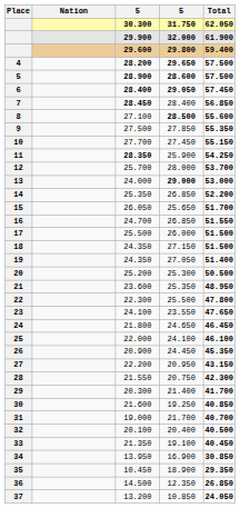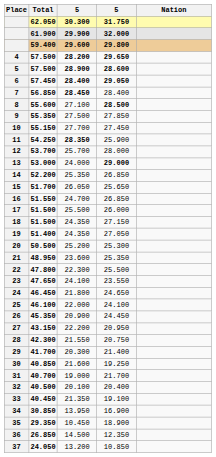 <table class="wikitable sortable" style="text-align:center; font-size:90%">
 <tr>
 <th scope="col" style="width:20px;">Place</th>
-<th scope="col" style="width:120px;">Nation</th>
+<th scope="col">Total</th>
 <th scope="col" style="width:60px;">5 </th>
 <th scope="col" style="width:60px;">5 </th>
-<th scope="col">Total</th>
+<th scope="col" style="width:120px;">Nation</th>
 </tr>
 <tr bgcolor=fffcaf>
 <th scope="row"></th>
-<td style="text-align:left"></td>
+<td><strong>62.050</strong></td>
 <td><strong>30.300</strong></td>
 <td><strong>31.750</strong></td>
-<td><strong>62.050</strong></td>
+<td style="text-align:left"></td>
 </tr>
 <tr bgcolor=e5e5e5>
 <th scope="row"></th>
-<td style="text-align:left"></td>
+<td><strong>61.900</strong></td>
 <td><strong>29.900</strong></td>
 <td><strong>32.000</strong></td>
-<td><strong>61.900</strong></td>
+<td style="text-align:left"></td>
 </tr>
 <tr bgcolor=eecc99>
 <th scope="row"></th>
-<td style="text-align:left"></td>
+<td><strong>59.400</strong></td>
 <td><strong>29.600</strong></td>
 <td><strong>29.800</strong></td>
-<td><strong>59.400</strong></td>
+<td style="text-align:left"></td>
 </tr>
 <tr>
 <th scope="row">4</th>
-<td style="text-align:left"></td>
+<td><strong>57.500</strong></td>
 <td><strong>28.200</strong></td>
 <td><strong>29.650</strong></td>
-<td><strong>57.500</strong></td>
+<td style="text-align:left"></td>
 </tr>
 <tr>
 <th scope="row">5</th>
-<td style="text-align:left"></td>
+<td><strong>57.500</strong></td>
 <td><strong>28.900</strong></td>
 <td><strong>28.600</strong></td>
-<td><strong>57.500</strong></td>
+<td style="text-align:left"></td>
 </tr>
 <tr>
 <th scope="row">6</th>
-<td style="text-align:left"></td>
+<td><strong>57.450</strong></td>
 <td><strong>28.400</strong></td>
 <td><strong>29.050</strong></td>
-<td><strong>57.450</strong></td>
+<td style="text-align:left"></td>
 </tr>
 <tr>
 <th scope="row">7</th>
-<td style="text-align:left"></td>
+<td><strong>56.850</strong></td>
 <td><strong>28.450</strong></td>
 <td>28.400</td>
-<td><strong>56.850</strong></td>
+<td style="text-align:left"></td>
 </tr>
 <tr>
 <th scope="row">8</th>
-<td style="text-align:left"></td>
+<td><strong>55.600</strong></td>
 <td>27.100</td>
 <td><strong>28.500</strong></td>
-<td><strong>55.600</strong></td>
+<td style="text-align:left"></td>
 </tr>
 <tr>
 <th scope="row">9</th>
-<td style="text-align:left"></td>
+<td><strong>55.350</strong></td>
 <td>27.500</td>
 <td>27.850</td>
-<td><strong>55.350</strong></td>
+<td style="text-align:left"></td>
 </tr>
 <tr>
 <th scope="row">10</th>
-<td style="text-align:left"></td>
+<td><strong>55.150</strong></td>
 <td>27.700</td>
 <td>27.450</td>
-<td><strong>55.150</strong></td>
+<td style="text-align:left"></td>
 </tr>
 <tr>
 <th scope="row">11</th>
-<td style="text-align:left"></td>
+<td><strong>54.250</strong></td>
 <td><strong>28.350</strong></td>
 <td>25.900</td>
-<td><strong>54.250</strong></td>
+<td style="text-align:left"></td>
 </tr>
 <tr>
 <th scope="row">12</th>
-<td style="text-align:left"></td>
+<td><strong>53.700</strong></td>
 <td>25.700</td>
 <td>28.000</td>
-<td><strong>53.700</strong></td>
+<td style="text-align:left"></td>
 </tr>
 <tr>
 <th scope="row">13</th>
-<td style="text-align:left"></td>
+<td><strong>53.000</strong></td>
 <td>24.000</td>
 <td><strong>29.000</strong></td>
-<td><strong>53.000</strong></td>
+<td style="text-align:left"></td>
 </tr>
 <tr>
 <th scope="row">14</th>
-<td style="text-align:left"></td>
+<td><strong>52.200</strong></td>
 <td>25.350</td>
 <td>26.850</td>
-<td><strong>52.200</strong></td>
+<td style="text-align:left"></td>
 </tr>
 <tr>
 <th scope="row">15</th>
-<td style="text-align:left"></td>
+<td><strong>51.700</strong></td>
 <td>26.050</td>
 <td>25.650</td>
-<td><strong>51.700</strong></td>
+<td style="text-align:left"></td>
 </tr>
 <tr>
 <th scope="row">16</th>
-<td style="text-align:left"></td>
+<td><strong>51.550</strong></td>
 <td>24.700</td>
 <td>26.850</td>
-<td><strong>51.550</strong></td>
+<td style="text-align:left"></td>
 </tr>
 <tr>
 <th scope="row">17</th>
-<td style="text-align:left"></td>
+<td><strong>51.500</strong></td>
 <td>25.500</td>
 <td>26.000</td>
-<td><strong>51.500</strong></td>
+<td style="text-align:left"></td>
 </tr>
 <tr>
 <th scope="row">18</th>
-<td style="text-align:left"></td>
+<td><strong>51.500</strong></td>
 <td>24.350</td>
 <td>27.150</td>
-<td><strong>51.500</strong></td>
+<td style="text-align:left"></td>
 </tr>
 <tr>
 <th scope="row">19</th>
-<td style="text-align:left"></td>
+<td><strong>51.400</strong></td>
 <td>24.350</td>
 <td>27.050</td>
-<td><strong>51.400</strong></td>
+<td style="text-align:left"></td>
 </tr>
 <tr>
 <th scope="row">20</th>
-<td style="text-align:left"></td>
+<td><strong>50.500</strong></td>
 <td>25.200</td>
 <td>25.300</td>
-<td><strong>50.500</strong></td>
+<td style="text-align:left"></td>
 </tr>
 <tr>
 <th scope="row">21</th>
-<td style="text-align:left"></td>
+<td><strong>48.950</strong></td>
 <td>23.600</td>
 <td>25.350</td>
-<td><strong>48.950</strong></td>
+<td style="text-align:left"></td>
 </tr>
 <tr>
 <th scope="row">22</th>
-<td style="text-align:left"></td>
+<td><strong>47.800</strong></td>
 <td>22.300</td>
 <td>25.500</td>
-<td><strong>47.800</strong></td>
+<td style="text-align:left"></td>
 </tr>
 <tr>
 <th scope="row">23</th>
-<td style="text-align:left"></td>
+<td><strong>47.650</strong></td>
 <td>24.100</td>
 <td>23.550</td>
-<td><strong>47.650</strong></td>
+<td style="text-align:left"></td>
 </tr>
 <tr>
 <th scope="row">24</th>
-<td style="text-align:left"></td>
+<td><strong>46.450</strong></td>
 <td>21.800</td>
 <td>24.650</td>
-<td><strong>46.450</strong></td>
+<td style="text-align:left"></td>
 </tr>
 <tr>
 <th scope="row">25</th>
-<td style="text-align:left"></td>
+<td><strong>46.100</strong></td>
 <td>22.000</td>
 <td>24.100</td>
-<td><strong>46.100</strong></td>
+<td style="text-align:left"></td>
 </tr>
 <tr>
 <th scope="row">26</th>
-<td style="text-align:left"></td>
+<td><strong>45.350</strong></td>
 <td>20.900</td>
 <td>24.450</td>
-<td><strong>45.350</strong></td>
+<td style="text-align:left"></td>
 </tr>
 <tr>
 <th scope="row">27</th>
-<td style="text-align:left"></td>
+<td><strong>43.150</strong></td>
 <td>22.200</td>
 <td>20.950</td>
-<td><strong>43.150</strong></td>
+<td style="text-align:left"></td>
 </tr>
 <tr>
 <th scope="row">28</th>
-<td style="text-align:left"></td>
+<td><strong>42.300</strong></td>
 <td>21.550</td>
 <td>20.750</td>
-<td><strong>42.300</strong></td>
+<td style="text-align:left"></td>
 </tr>
 <tr>
 <th scope="row">29</th>
-<td style="text-align:left"></td>
+<td><strong>41.700</strong></td>
 <td>20.300</td>
 <td>21.400</td>
-<td><strong>41.700</strong></td>
+<td style="text-align:left"></td>
 </tr>
 <tr>
 <th scope="row">30</th>
-<td style="text-align:left"></td>
+<td><strong>40.850</strong></td>
 <td>21.600</td>
 <td>19.250</td>
-<td><strong>40.850</strong></td>
+<td style="text-align:left"></td>
 </tr>
 <tr>
 <th scope="row">31</th>
-<td style="text-align:left"></td>
+<td><strong>40.700</strong></td>
 <td>19.000</td>
 <td>21.700</td>
-<td><strong>40.700</strong></td>
+<td style="text-align:left"></td>
 </tr>
 <tr>
 <th scope="row">32</th>
-<td style="text-align:left"></td>
+<td><strong>40.500</strong></td>
 <td>20.100</td>
 <td>20.400</td>
-<td><strong>40.500</strong></td>
+<td style="text-align:left"></td>
 </tr>
 <tr>
 <th scope="row">33</th>
-<td style="text-align:left"></td>
+<td><strong>40.450</strong></td>
 <td>21.350</td>
 <td>19.100</td>
-<td><strong>40.450</strong></td>
+<td style="text-align:left"></td>
 </tr>
 <tr>
 <th scope="row">34</th>
-<td style="text-align:left"></td>
+<td><strong>30.850</strong></td>
 <td>13.950</td>
 <td>16.900</td>
-<td><strong>30.850</strong></td>
+<td style="text-align:left"></td>
 </tr>
 <tr>
 <th scope="row">35</th>
-<td style="text-align:left"></td>
+<td><strong>29.350</strong></td>
 <td>10.450</td>
 <td>18.900</td>
-<td><strong>29.350</strong></td>
+<td style="text-align:left"></td>
 </tr>
 <tr>
 <th scope="row">36</th>
-<td style="text-align:left"></td>
+<td><strong>26.850</strong></td>
 <td>14.500</td>
 <td>12.350</td>
-<td><strong>26.850</strong></td>
+<td style="text-align:left"></td>
 </tr>
 <tr>
 <th scope="row">37</th>
-<td style="text-align:left"></td>
+<td><strong>24.050</strong></td>
 <td>13.200</td>
 <td>10.850</td>
-<td><strong>24.050</strong></td>
+<td style="text-align:left"></td>
 </tr>
 </table>
